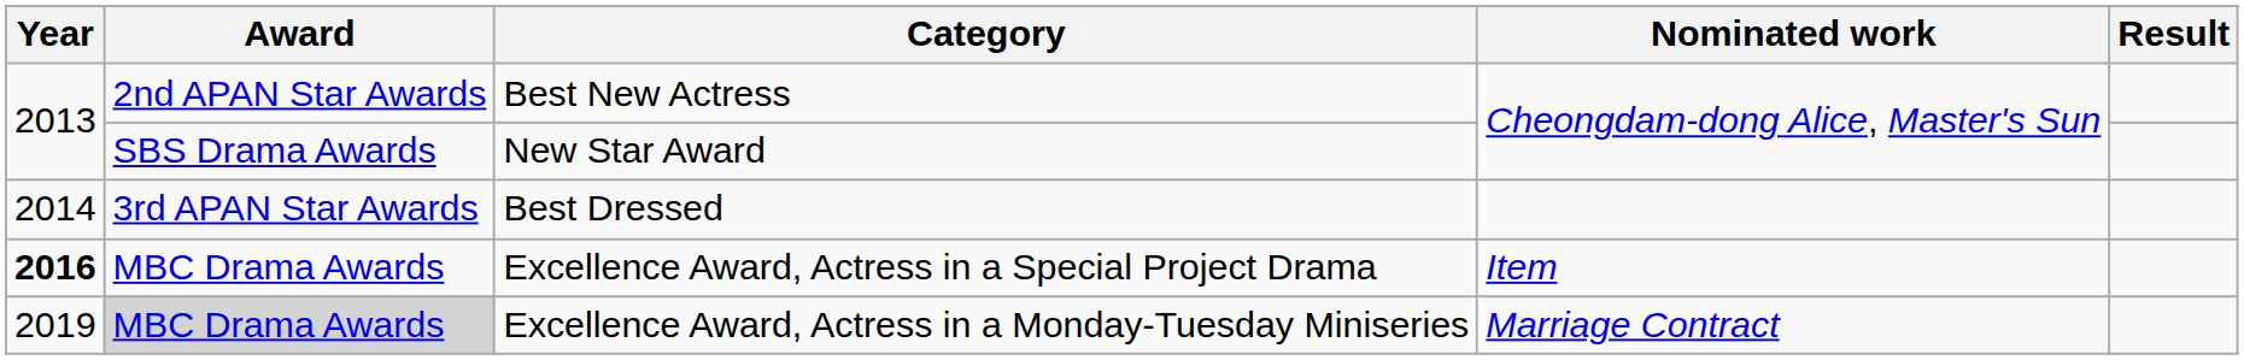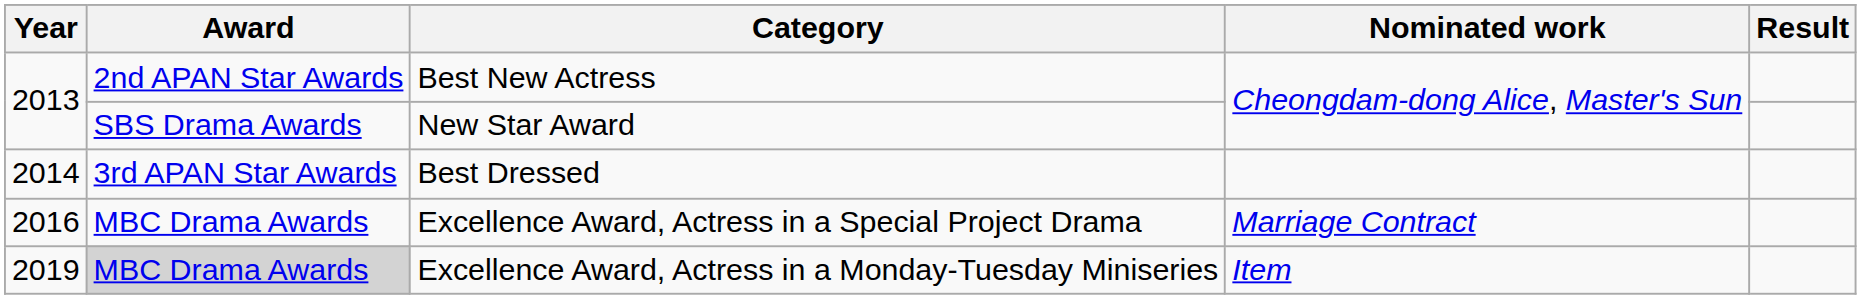 <table class="wikitable">
 <tr>
 <th>Year</th>
 <th>Award</th>
 <th>Category</th>
 <th>Nominated work</th>
 <th>Result</th>
 </tr>
 <tr>
 <td rowspan=2>2013</td>
 <td><a href='#'>2nd APAN Star Awards</a></td>
 <td>Best New Actress</td>
 <td rowspan=2><em><a href='#'>Cheongdam-dong Alice</a></em>, <em><a href='#'>Master's Sun</a></em></td>
 <td></td>
 </tr>
 <tr>
 <td><a href='#'>SBS Drama Awards</a></td>
 <td>New Star Award</td>
 <td></td>
 </tr>
 <tr>
 <td>2014</td>
 <td><a href='#'>3rd APAN Star Awards</a></td>
 <td>Best Dressed</td>
 <td></td>
 <td></td>
 </tr>
 <tr>
-<td><strong>2016</strong></td>
+<td>2016</td>
 <td><a href='#'>MBC Drama Awards</a></td>
 <td>Excellence Award, Actress in a Special Project Drama</td>
-<td><em><a href='#'>Item</a></em></td>
+<td><em><a href='#'>Marriage Contract</a></em></td>
 <td></td>
 </tr>
 <tr>
 <td>2019</td>
 <td style="background: lightgrey;"><a href='#'>MBC Drama Awards</a></td>
 <td>Excellence Award, Actress in a Monday-Tuesday Miniseries</td>
-<td><em><a href='#'>Marriage Contract</a></em></td>
+<td><em><a href='#'>Item</a></em></td>
 <td></td>
 </tr>
 </table>
